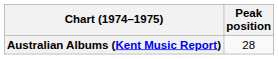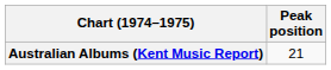 <table class="wikitable sortable plainrowheaders" style="text-align:center">
 <tr>
 <th scope="col">Chart (1974–1975)</th>
 <th scope="col">Peak <br>position</th>
 </tr>
 <tr>
 <th scope="row">Australian Albums (<a href='#'>Kent Music Report</a>)</th>
-<td>28</td>
+<td>21</td>
 </tr>
 </table>
